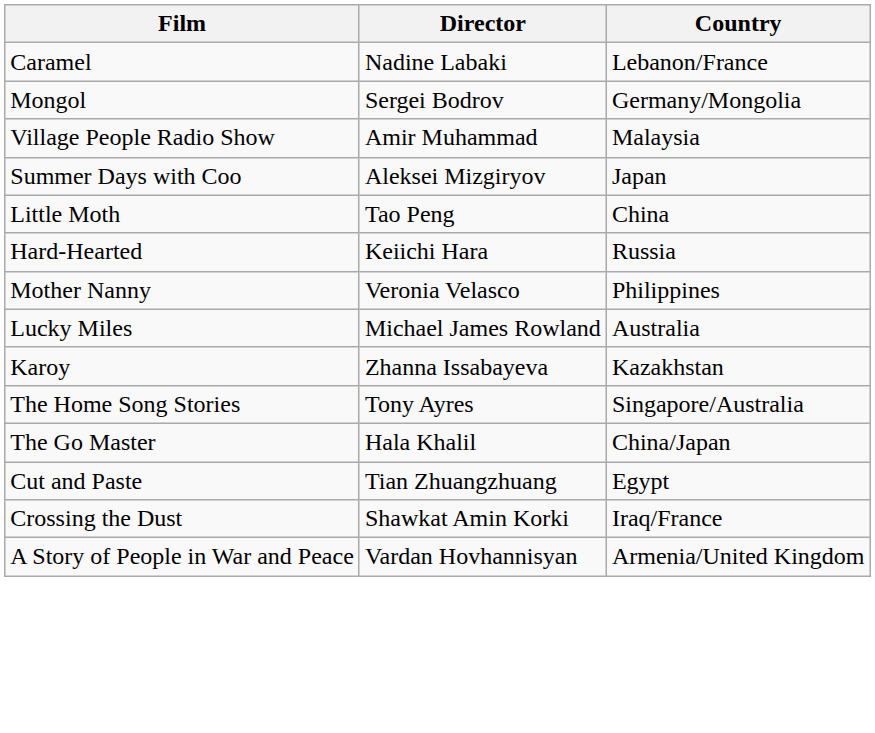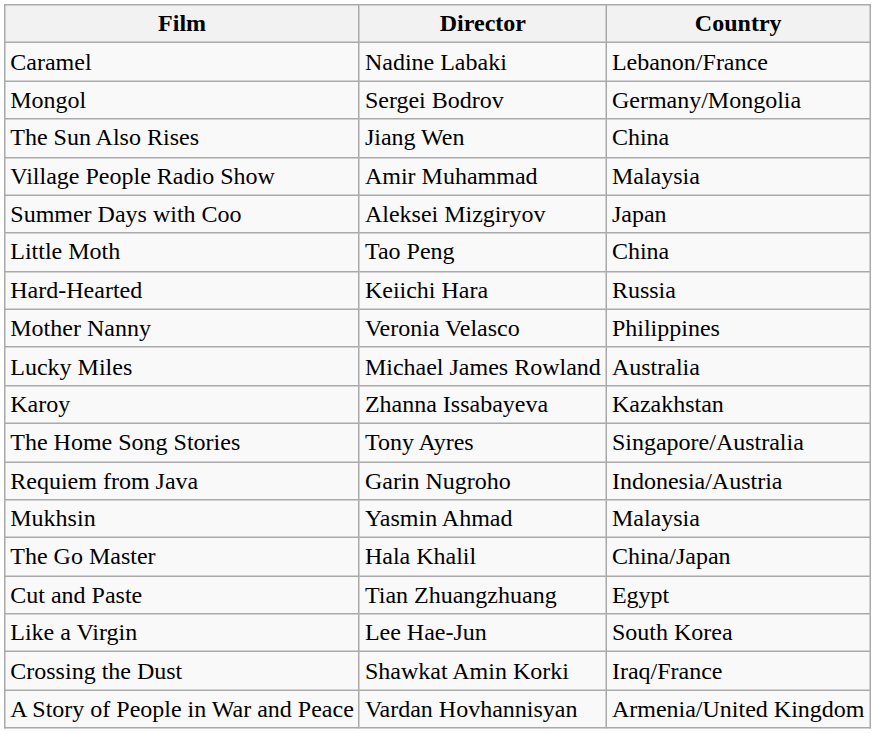 <table class="wikitable">
 <tr>
 <th>Film</th>
 <th>Director</th>
 <th>Country</th>
 </tr>
 <tr>
 <td>Caramel</td>
 <td>Nadine Labaki</td>
 <td>Lebanon/France</td>
 </tr>
 <tr>
 <td>Mongol</td>
 <td>Sergei Bodrov</td>
 <td>Germany/Mongolia</td>
+</tr>
+<tr>
+<td>The Sun Also Rises</td>
+<td>Jiang Wen</td>
+<td>China</td>
 </tr>
 <tr>
 <td>Village People Radio Show</td>
 <td>Amir Muhammad</td>
 <td>Malaysia</td>
 </tr>
 <tr>
 <td>Summer Days with Coo</td>
 <td>Aleksei Mizgiryov</td>
 <td>Japan</td>
 </tr>
 <tr>
 <td>Little Moth</td>
 <td>Tao Peng</td>
 <td>China</td>
 </tr>
 <tr>
 <td>Hard-Hearted</td>
 <td>Keiichi Hara</td>
 <td>Russia</td>
 </tr>
 <tr>
 <td>Mother Nanny</td>
 <td>Veronia Velasco</td>
 <td>Philippines</td>
 </tr>
 <tr>
 <td>Lucky Miles</td>
 <td>Michael James Rowland</td>
 <td>Australia</td>
 </tr>
 <tr>
 <td>Karoy</td>
 <td>Zhanna Issabayeva</td>
 <td>Kazakhstan</td>
 </tr>
 <tr>
 <td>The Home Song Stories</td>
 <td>Tony Ayres</td>
 <td>Singapore/Australia</td>
 </tr>
 <tr>
+<td>Requiem from Java</td>
+<td>Garin Nugroho</td>
+<td>Indonesia/Austria</td>
+</tr>
+<tr>
+<td>Mukhsin</td>
+<td>Yasmin Ahmad</td>
+<td>Malaysia</td>
+</tr>
+<tr>
 <td>The Go Master</td>
 <td>Hala Khalil</td>
 <td>China/Japan</td>
 </tr>
 <tr>
 <td>Cut and Paste</td>
 <td>Tian Zhuangzhuang</td>
 <td>Egypt</td>
+</tr>
+<tr>
+<td>Like a Virgin</td>
+<td>Lee Hae-Jun</td>
+<td>South Korea</td>
 </tr>
 <tr>
 <td>Crossing the Dust</td>
 <td>Shawkat Amin Korki</td>
 <td>Iraq/France</td>
 </tr>
 <tr>
 <td>A Story of People in War and Peace</td>
 <td>Vardan Hovhannisyan</td>
 <td>Armenia/United Kingdom</td>
 </tr>
 </table>
